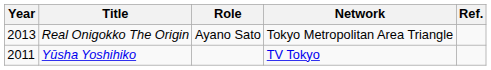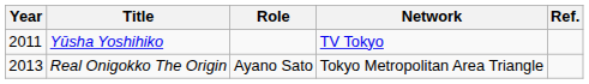 <table class="wikitable">
 <tr>
 <th>Year</th>
 <th>Title</th>
 <th>Role</th>
 <th>Network</th>
 <th>Ref.</th>
 </tr>
 <tr>
+<td>2011</td>
+<td><em><a href='#'>Yūsha Yoshihiko</a></em></td>
+<td></td>
+<td><a href='#'>TV Tokyo</a></td>
+<td></td>
+</tr>
+<tr>
 <td>2013</td>
 <td><em>Real Onigokko The Origin</em></td>
 <td>Ayano Sato</td>
 <td>Tokyo Metropolitan Area Triangle</td>
 <td></td>
 </tr>
-<tr>
-<td>2011</td>
-<td><em><a href='#'>Yūsha Yoshihiko</a></em></td>
-<td></td>
-<td><a href='#'>TV Tokyo</a></td>
-<td></td>
-</tr>
 </table>
